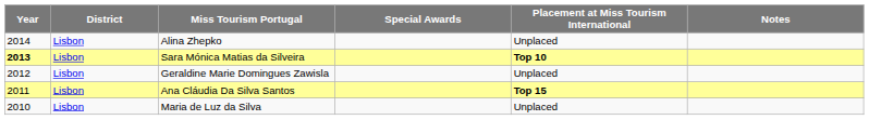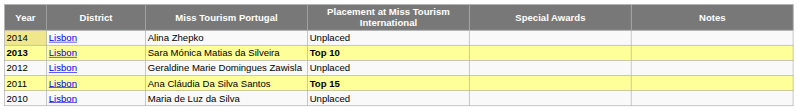 <table class="wikitable " style="font-size: 95%;">
 <tr>
 <th width="60" style="background-color:#787878;color:#FFFFFF;">Year</th>
 <th width="150" style="background-color:#787878;color:#FFFFFF;">District</th>
 <th width="250" style="background-color:#787878;color:#FFFFFF;">Miss Tourism Portugal</th>
+<th width="250" style="background-color:#787878;color:#FFFFFF;">Placement at Miss Tourism International</th>
 <th width="250" style="background-color:#787878;color:#FFFFFF;">Special Awards</th>
-<th width="250" style="background-color:#787878;color:#FFFFFF;">Placement at Miss Tourism International</th>
 <th width="250" style="background-color:#787878;color:#FFFFFF;">Notes</th>
 </tr>
 <tr>
-<td>2014</td>
+<td style="background: khaki;">2014</td>
 <td><a href='#'>Lisbon</a></td>
 <td>Alina Zhepko</td>
+<td>Unplaced</td>
 <td></td>
-<td>Unplaced</td>
 <td></td>
 </tr>
 <tr style="background-color:#FFFF99;">
 <td><strong>2013</strong></td>
 <td><a href='#'>Lisbon</a></td>
 <td>Sara Mónica Matias da Silveira</td>
+<td><strong>Top 10</strong></td>
 <td></td>
-<td><strong>Top 10</strong></td>
 <td></td>
 </tr>
 <tr>
 <td>2012</td>
 <td><a href='#'>Lisbon</a></td>
 <td>Geraldine Marie Domingues Zawisla</td>
+<td>Unplaced</td>
 <td></td>
-<td>Unplaced</td>
 <td></td>
 </tr>
 <tr style="background-color:#FFFF99;">
 <td>2011</td>
 <td><a href='#'>Lisbon</a></td>
 <td>Ana Cláudia Da Silva Santos</td>
+<td><strong>Top 15</strong></td>
 <td></td>
-<td><strong>Top 15</strong></td>
 <td></td>
 </tr>
 <tr>
 <td>2010</td>
 <td><a href='#'>Lisbon</a></td>
 <td>Maria de Luz da Silva</td>
+<td>Unplaced</td>
 <td></td>
-<td>Unplaced</td>
 <td></td>
 </tr>
 </table>
